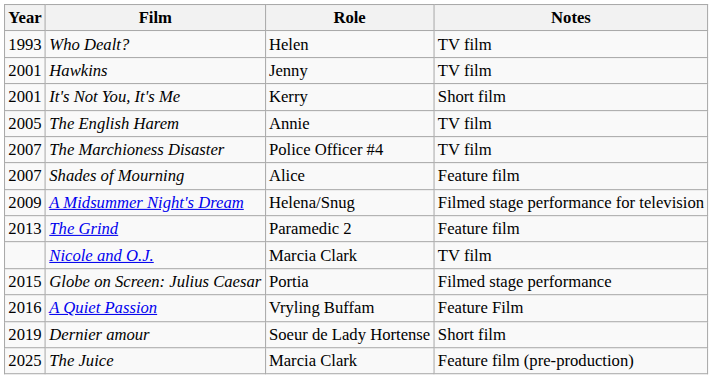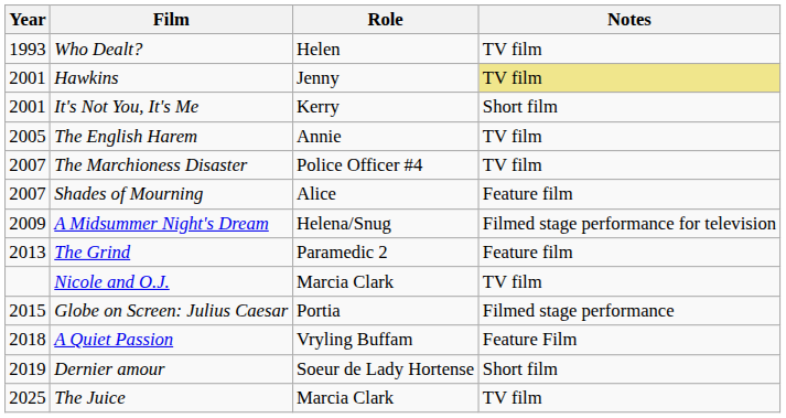 <table class="wikitable">
 <tr>
 <th>Year</th>
 <th>Film</th>
 <th>Role</th>
 <th>Notes</th>
 </tr>
 <tr>
 <td>1993</td>
 <td><em>Who Dealt?</em></td>
 <td>Helen</td>
 <td>TV film</td>
 </tr>
 <tr>
 <td>2001</td>
 <td><em>Hawkins</em></td>
 <td>Jenny</td>
-<td>TV film</td>
+<td style="background: khaki;">TV film</td>
 </tr>
 <tr>
 <td>2001</td>
 <td><em>It's Not You, It's Me</em></td>
 <td>Kerry</td>
 <td>Short film</td>
 </tr>
 <tr>
 <td>2005</td>
 <td><em>The English Harem</em></td>
 <td>Annie</td>
 <td>TV film</td>
 </tr>
 <tr>
 <td>2007</td>
 <td><em>The Marchioness Disaster</em></td>
 <td>Police Officer #4</td>
 <td>TV film</td>
 </tr>
 <tr>
 <td>2007</td>
 <td><em>Shades of Mourning</em></td>
 <td>Alice</td>
 <td>Feature film</td>
 </tr>
 <tr>
 <td>2009</td>
 <td><em><a href='#'>A Midsummer Night's Dream</a></em></td>
 <td>Helena/Snug</td>
 <td>Filmed stage performance for television</td>
 </tr>
 <tr>
 <td>2013</td>
 <td><em><a href='#'>The Grind</a></em></td>
 <td>Paramedic 2</td>
 <td>Feature film</td>
 </tr>
 <tr>
 <td></td>
 <td><em><a href='#'>Nicole and O.J.</a></em></td>
 <td>Marcia Clark</td>
 <td>TV film</td>
 </tr>
 <tr>
 <td>2015</td>
 <td><em>Globe on Screen: Julius Caesar</em></td>
 <td>Portia</td>
 <td>Filmed stage performance</td>
 </tr>
 <tr>
-<td>2016</td>
+<td>2018</td>
 <td><em><a href='#'>A Quiet Passion</a></em></td>
 <td>Vryling Buffam</td>
 <td>Feature Film</td>
 </tr>
 <tr>
 <td>2019</td>
 <td><em>Dernier amour</em></td>
 <td>Soeur de Lady Hortense</td>
 <td>Short film</td>
 </tr>
 <tr>
 <td>2025</td>
 <td><em>The Juice</em></td>
 <td>Marcia Clark</td>
-<td>Feature film (pre-production)</td>
+<td>TV film</td>
 </tr>
 </table>
